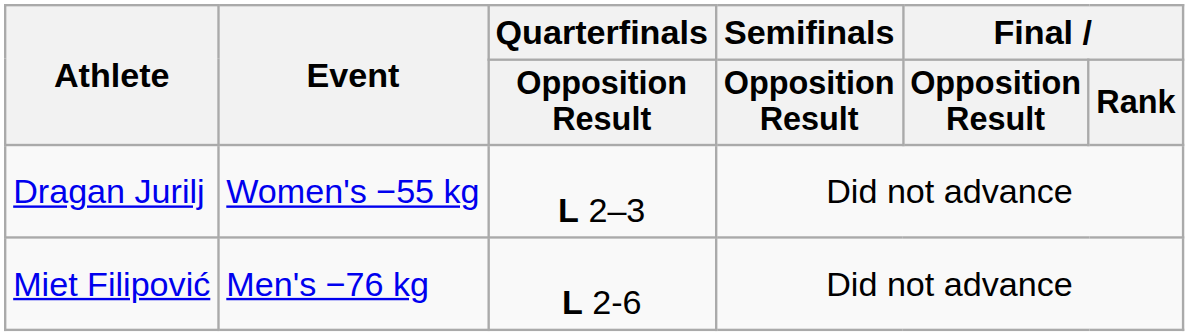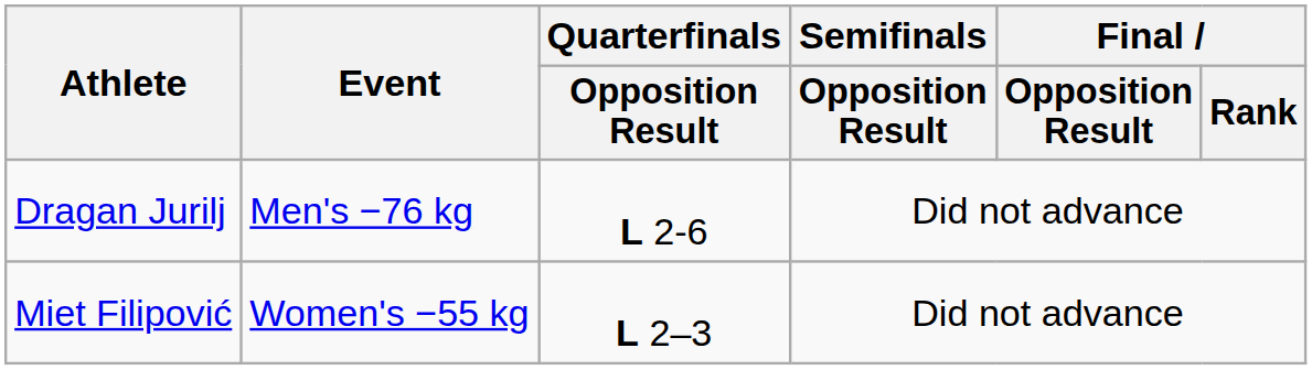 <table class="wikitable" style="font-size:90%;">
 <tr>
 <th rowspan=2>Athlete</th>
 <th rowspan=2>Event</th>
 <th>Quarterfinals</th>
 <th>Semifinals</th>
 <th colspan=2>Final / </th>
 </tr>
 <tr style="font-size:95%">
 <th>Opposition<br>Result</th>
 <th>Opposition<br>Result</th>
 <th>Opposition<br>Result</th>
 <th>Rank</th>
 </tr>
 <tr align=center>
 <td align=left><a href='#'>Dragan Jurilj</a></td>
+<td align=left><a href='#'>Men's −76 kg</a></td>
+<td><br><strong>L</strong> 2-6</td>
+<td colspan=6>Did not advance</td>
+</tr>
+<tr align=center>
+<td align=left><a href='#'>Miet Filipović</a></td>
 <td align=left><a href='#'>Women's −55 kg</a></td>
 <td><br><strong>L</strong> 2–3</td>
 <td colspan=6>Did not advance</td>
 </tr>
-<tr align=center>
-<td align=left><a href='#'>Miet Filipović</a></td>
-<td align=left><a href='#'>Men's −76 kg</a></td>
-<td><br><strong>L</strong> 2-6</td>
-<td colspan=6>Did not advance</td>
-</tr>
 </table>
